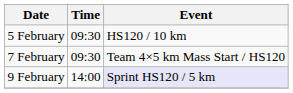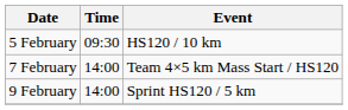 <table class="wikitable">
 <tr>
 <th>Date</th>
 <th>Time</th>
 <th>Event</th>
 </tr>
 <tr>
 <td>5 February</td>
 <td>09:30</td>
 <td>HS120 / 10 km</td>
 </tr>
 <tr>
 <td>7 February</td>
-<td>09:30</td>
+<td>14:00</td>
 <td>Team 4×5 km Mass Start / HS120</td>
 </tr>
 <tr>
 <td>9 February</td>
 <td>14:00</td>
-<td style="background: lavender;">Sprint HS120 / 5 km</td>
+<td>Sprint HS120 / 5 km</td>
 </tr>
 <tr>
 </tr>
 </table>
